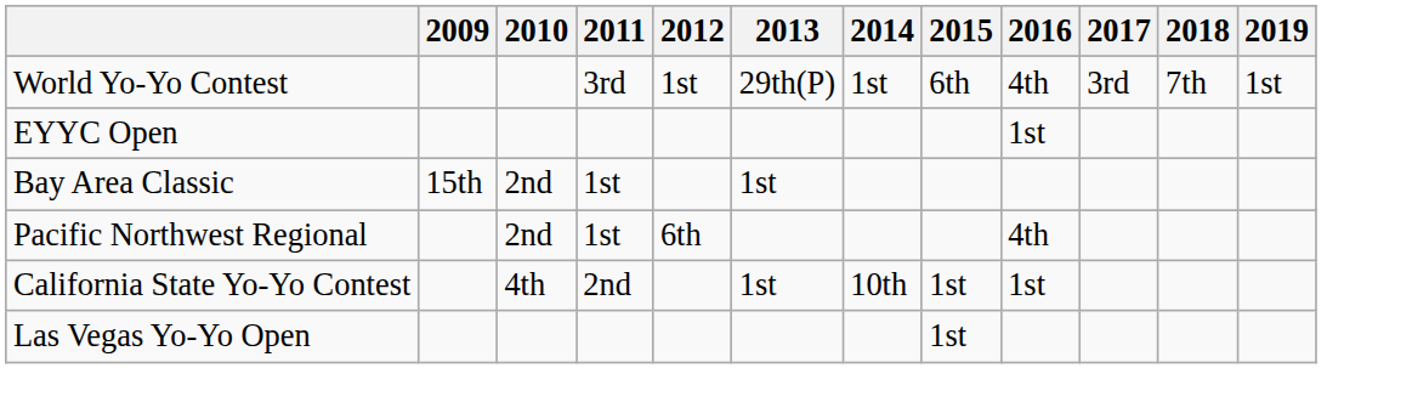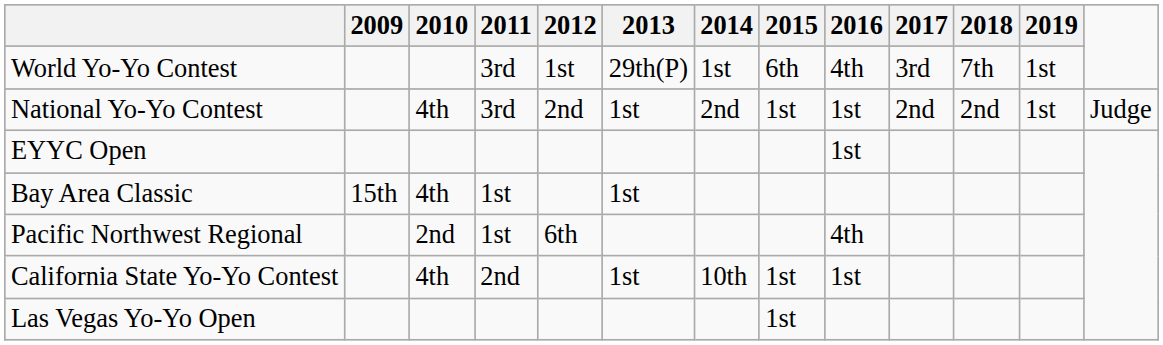 <table class="wikitable">
 <tr>
 <th></th>
 <th>2009</th>
 <th>2010</th>
 <th>2011</th>
 <th>2012</th>
 <th>2013</th>
 <th>2014</th>
 <th>2015</th>
 <th>2016</th>
 <th>2017</th>
 <th>2018</th>
 <th>2019</th>
 </tr>
 <tr>
 <td>World Yo-Yo Contest</td>
 <td></td>
 <td></td>
 <td>3rd</td>
 <td>1st</td>
 <td>29th(P)</td>
 <td>1st</td>
 <td>6th</td>
 <td>4th</td>
 <td>3rd</td>
 <td>7th</td>
 <td>1st</td>
 </tr>
 <tr>
+<td>National Yo-Yo Contest</td>
+<td></td>
+<td>4th</td>
+<td>3rd</td>
+<td>2nd</td>
+<td>1st</td>
+<td>2nd</td>
+<td>1st</td>
+<td>1st</td>
+<td>2nd</td>
+<td>2nd</td>
+<td>1st</td>
+<td>Judge</td>
+</tr>
+<tr>
 <td>EYYC Open</td>
 <td></td>
 <td></td>
 <td></td>
 <td></td>
 <td></td>
 <td></td>
 <td></td>
 <td>1st</td>
 <td></td>
 <td></td>
 <td></td>
 </tr>
 <tr>
 <td>Bay Area Classic</td>
 <td>15th</td>
-<td>2nd</td>
+<td>4th</td>
 <td>1st</td>
 <td></td>
 <td>1st</td>
 <td></td>
 <td></td>
 <td></td>
 <td></td>
 <td></td>
 <td></td>
 </tr>
 <tr>
 <td>Pacific Northwest Regional</td>
 <td></td>
 <td>2nd</td>
 <td>1st</td>
 <td>6th</td>
 <td></td>
 <td></td>
 <td></td>
 <td>4th</td>
 <td></td>
 <td></td>
 <td></td>
 </tr>
 <tr>
 <td>California State Yo-Yo Contest</td>
 <td></td>
 <td>4th</td>
 <td>2nd</td>
 <td></td>
 <td>1st</td>
 <td>10th</td>
 <td>1st</td>
 <td>1st</td>
 <td></td>
 <td></td>
 <td></td>
 </tr>
 <tr>
 <td>Las Vegas Yo-Yo Open</td>
 <td></td>
 <td></td>
 <td></td>
 <td></td>
 <td></td>
 <td></td>
 <td>1st</td>
 <td></td>
 <td></td>
 <td></td>
 <td></td>
 </tr>
 </table>
